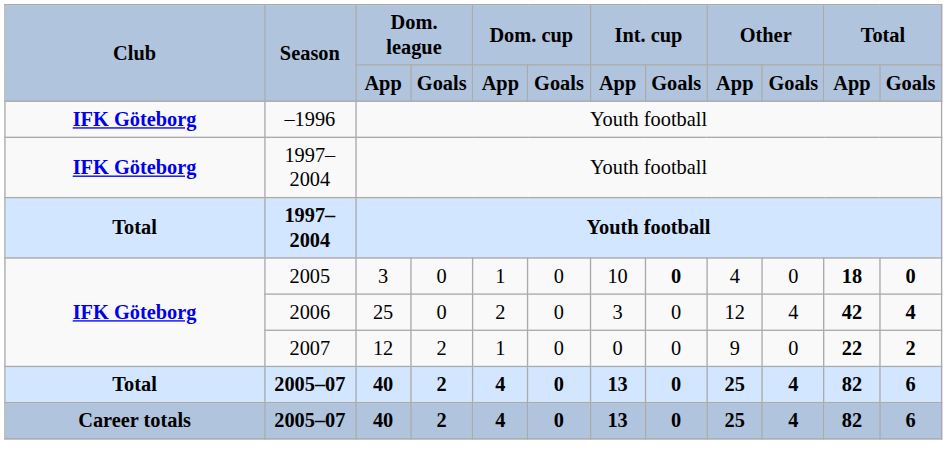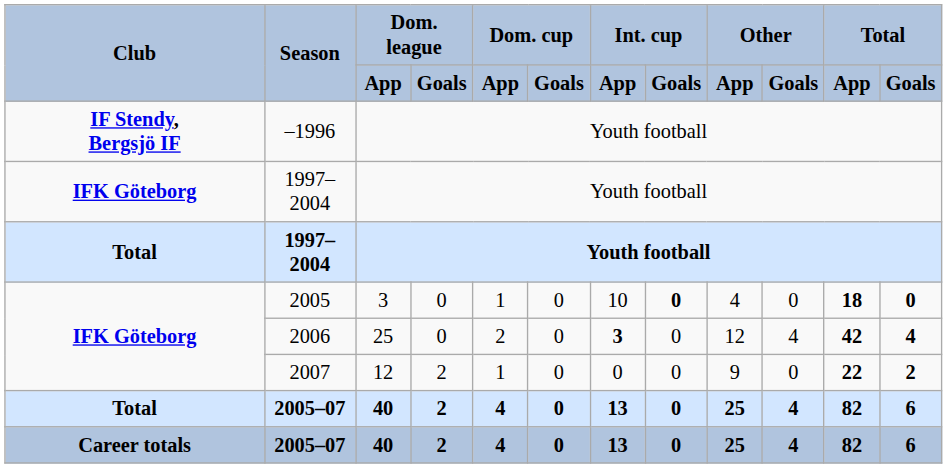 <table border=1 align=center cellpadding=4 cellspacing=2 width="700px" style="background: #f9f9f9; font-size: 95%; border: 1px #aaaaaa solid; border-collapse: collapse; clear:center">
 <tr style="background:#b0c4de">
 <th rowspan="2" width="30%">Club</th>
 <th rowspan="2" width="10%">Season</th>
 <th colspan="2">Dom. league</th>
 <th colspan="2">Dom. cup</th>
 <th colspan="2">Int. cup</th>
 <th colspan="2">Other</th>
 <th colspan="2">Total</th>
 </tr>
 <tr style="background: #b0c4de">
 <th width="6%">App</th>
 <th width="6%">Goals</th>
 <th width="6%">App</th>
 <th width="6%">Goals</th>
 <th width="6%">App</th>
 <th width="6%">Goals</th>
 <th width="6%">App</th>
 <th width="6%">Goals</th>
 <th width="6%">App</th>
 <th width="6%">Goals</th>
 </tr>
 <tr align=center>
-<td rowspan="1" align=center valign=center><strong><a href='#'>IFK Göteborg</a></strong></td>
+<td rowspan="1" align=center valign=center><strong><a href='#'>IF Stendy</a>,<br><a href='#'>Bergsjö IF</a></strong></td>
 <td>–1996</td>
 <td colspan="10">Youth football</td>
 </tr>
 <tr align=center>
 <td rowspan="1" align=center valign=center><strong><a href='#'>IFK Göteborg</a></strong></td>
 <td>1997–2004</td>
 <td colspan="10">Youth football</td>
 </tr>
 <tr style="background: #d2e6ff">
 <th>Total</th>
 <th>1997–2004</th>
 <th colspan="10">Youth football</th>
 </tr>
 <tr align=center>
 <td rowspan="3" align=center valign=center><strong><a href='#'>IFK Göteborg</a></strong></td>
 <td>2005</td>
 <td>3</td>
 <td>0</td>
 <td>1</td>
 <td>0</td>
 <td>10</td>
 <td><strong>0</strong></td>
 <td>4</td>
 <td>0</td>
 <td><strong>18</strong></td>
 <td><strong>0</strong></td>
 </tr>
 <tr align=center>
 <td>2006</td>
 <td>25</td>
 <td>0</td>
 <td>2</td>
 <td>0</td>
-<td>3</td>
+<td><strong>3</strong></td>
 <td>0</td>
 <td>12</td>
 <td>4</td>
 <td><strong>42</strong></td>
 <td><strong>4</strong></td>
 </tr>
 <tr align=center>
 <td>2007</td>
 <td>12</td>
 <td>2</td>
 <td>1</td>
 <td>0</td>
 <td>0</td>
 <td>0</td>
 <td>9</td>
 <td>0</td>
 <td><strong>22</strong></td>
 <td><strong>2</strong></td>
 </tr>
 <tr style="background: #d2e6ff">
 <th>Total</th>
 <th>2005–07</th>
 <th>40</th>
 <th>2</th>
 <th>4</th>
 <th>0</th>
 <th>13</th>
 <th>0</th>
 <th>25</th>
 <th>4</th>
 <th>82</th>
 <th>6</th>
 </tr>
 <tr style="background: #b0c4de">
 <th>Career totals</th>
 <th>2005–07</th>
 <th>40</th>
 <th>2</th>
 <th>4</th>
 <th>0</th>
 <th>13</th>
 <th>0</th>
 <th>25</th>
 <th>4</th>
 <th>82</th>
 <th>6</th>
 </tr>
 </table>
